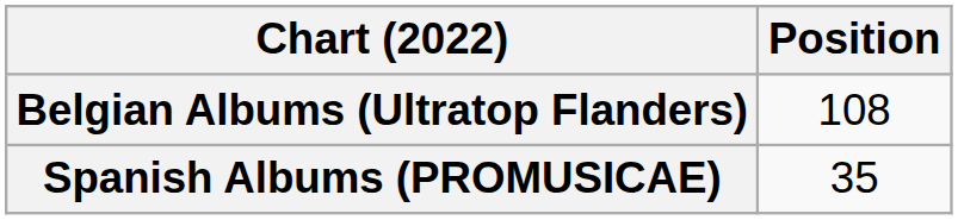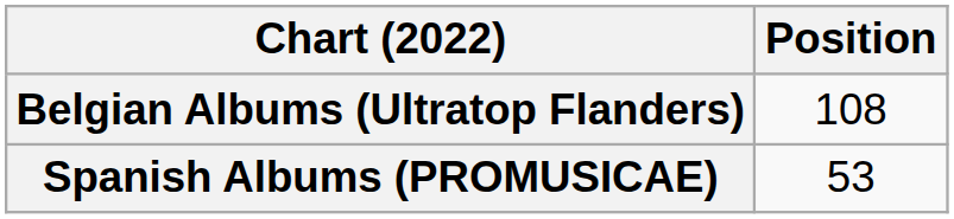 <table class="wikitable plainrowheaders sortable" style="text-align:center">
 <tr>
 <th scope="col">Chart (2022)</th>
 <th scope="col">Position</th>
 </tr>
 <tr>
 <th scope="row">Belgian Albums (Ultratop Flanders)</th>
 <td>108</td>
 </tr>
 <tr>
 <th scope="row">Spanish Albums (PROMUSICAE)</th>
-<td>35</td>
+<td>53</td>
 </tr>
 </table>
